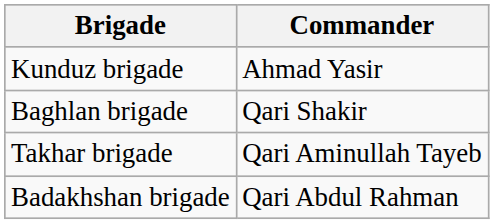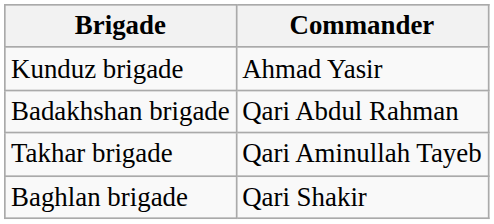 <table class="wikitable">
 <tr>
 <th>Brigade</th>
 <th>Commander</th>
 </tr>
 <tr>
 <td>Kunduz brigade</td>
 <td>Ahmad Yasir</td>
 </tr>
 <tr>
-<td>Baghlan brigade</td>
-<td>Qari Shakir</td>
+<td>Badakhshan brigade</td>
+<td>Qari Abdul Rahman</td>
 </tr>
 <tr>
 <td>Takhar brigade</td>
 <td>Qari Aminullah Tayeb</td>
 </tr>
 <tr>
-<td>Badakhshan brigade</td>
-<td>Qari Abdul Rahman</td>
+<td>Baghlan brigade</td>
+<td>Qari Shakir</td>
 </tr>
 </table>
